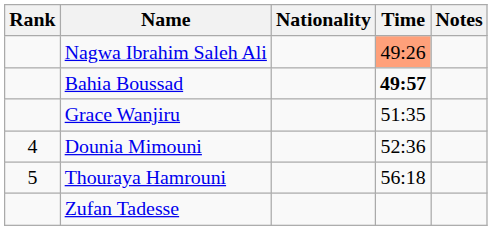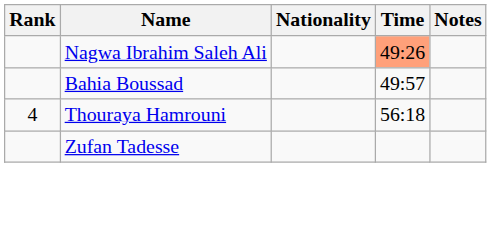 <table class="wikitable sortable" style="text-align:center">
 <tr>
 <th>Rank</th>
 <th>Name</th>
 <th>Nationality</th>
 <th>Time</th>
 <th>Notes</th>
 </tr>
 <tr>
 <td></td>
 <td align=left><a href='#'>Nagwa Ibrahim Saleh Ali</a></td>
 <td align=left></td>
 <td style="background: lightsalmon;">49:26</td>
 <td></td>
 </tr>
 <tr>
 <td></td>
 <td align=left><a href='#'>Bahia Boussad</a></td>
 <td align=left></td>
-<td><strong>49:57</strong></td>
-<td></td>
-</tr>
-<tr>
-<td></td>
-<td align=left><a href='#'>Grace Wanjiru</a></td>
-<td align=left></td>
-<td>51:35</td>
+<td>49:57</td>
 <td></td>
 </tr>
 <tr>
 <td>4</td>
-<td align=left><a href='#'>Dounia Mimouni</a></td>
-<td align=left></td>
-<td>52:36</td>
-<td></td>
-</tr>
-<tr>
-<td>5</td>
 <td align=left><a href='#'>Thouraya Hamrouni</a></td>
 <td align=left></td>
 <td>56:18</td>
 <td></td>
 </tr>
 <tr>
 <td></td>
 <td align=left><a href='#'>Zufan Tadesse</a></td>
 <td align=left></td>
 <td></td>
 <td></td>
 </tr>
 </table>
